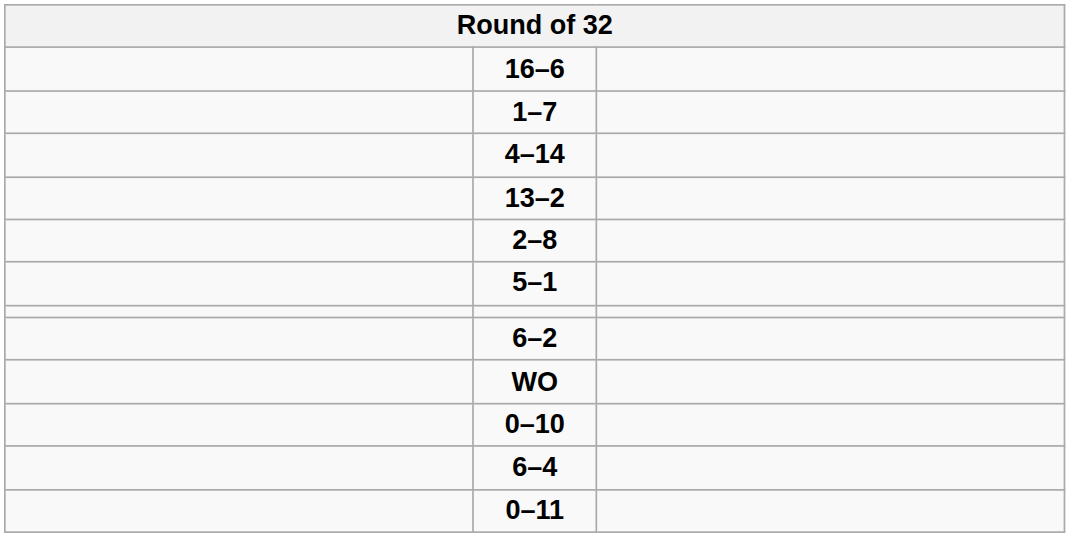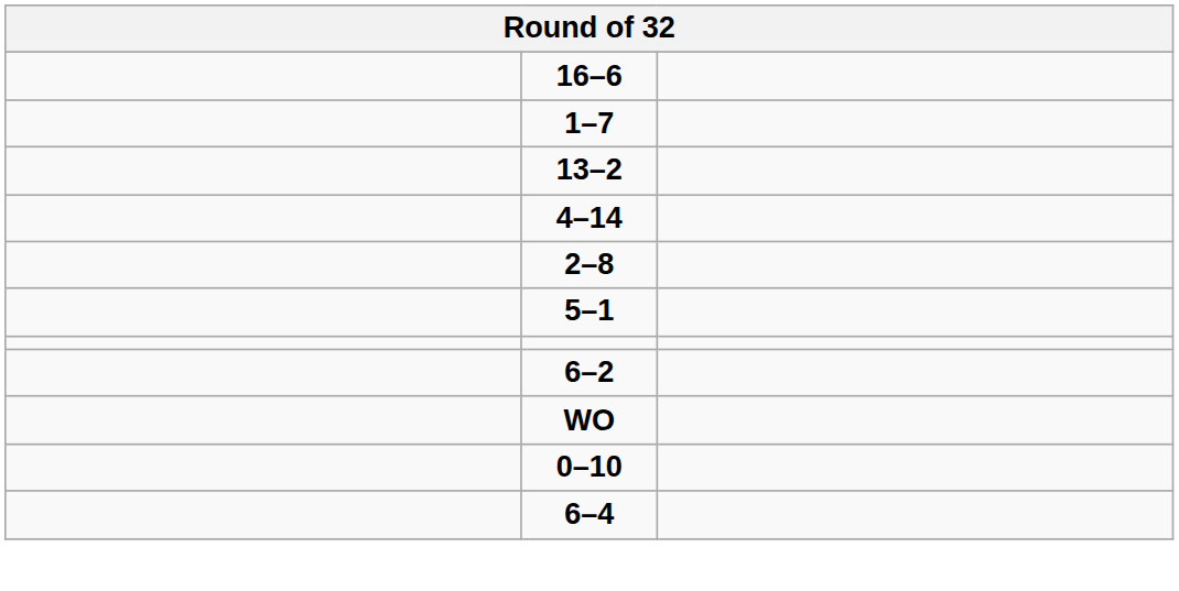 <table class="wikitable" style="text-align: center;">
 <tr>
 <th colspan=3>Round of 32</th>
 </tr>
 <tr>
 <td align=left width="270"><strong></strong></td>
 <td align=center width="65"><strong>16–6</strong></td>
 <td align=left width="270"></td>
 </tr>
 <tr>
 <td align=left></td>
 <td align=center><strong>1–7</strong></td>
 <td align=left><strong></strong></td>
 </tr>
 <tr>
+<td align=left><strong></strong></td>
+<td align=center><strong>13–2</strong></td>
+<td align=left></td>
+</tr>
+<tr>
 <td align=left></td>
 <td align=center><strong>4–14</strong></td>
 <td align=left><strong></strong></td>
-</tr>
-<tr>
-<td align=left><strong></strong></td>
-<td align=center><strong>13–2</strong></td>
-<td align=left></td>
 </tr>
 <tr>
 <td align=left></td>
 <td align=center><strong>2–8</strong></td>
 <td align=left><strong></strong></td>
 </tr>
 <tr>
 <td align=left><strong></strong></td>
 <td align=center><strong>5–1</strong></td>
 <td align=left></td>
 </tr>
 <tr>
 <td align=left><s></s></td>
 <td align=center><strong> </strong></td>
 <td align=left><s></s></td>
 </tr>
 <tr>
 <td align=left><strong></strong></td>
 <td align=center><strong>6–2</strong></td>
 <td align=left></td>
 </tr>
 <tr>
 <td align=left><strong></strong></td>
 <td align=center><strong>WO</strong></td>
 <td align=left><s></s></td>
 </tr>
 <tr>
 <td align=left></td>
 <td align=center><strong>0–10</strong></td>
 <td align=left><strong></strong></td>
 </tr>
 <tr>
 <td align=left><strong></strong></td>
 <td align=center><strong>6–4</strong></td>
 <td align=left></td>
 </tr>
-<tr>
-<td align=left></td>
-<td align=center><strong>0–11</strong></td>
-<td align=left><strong></strong></td>
-</tr>
 </table>
